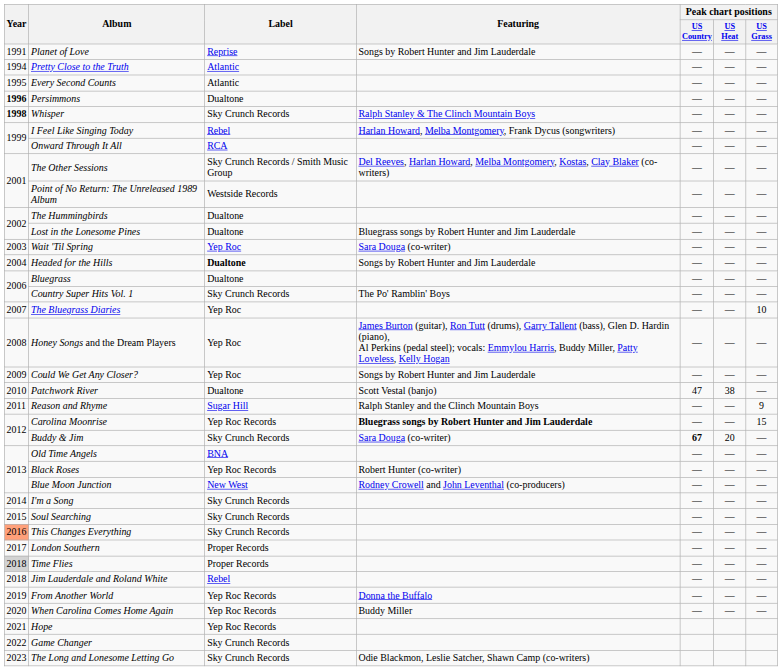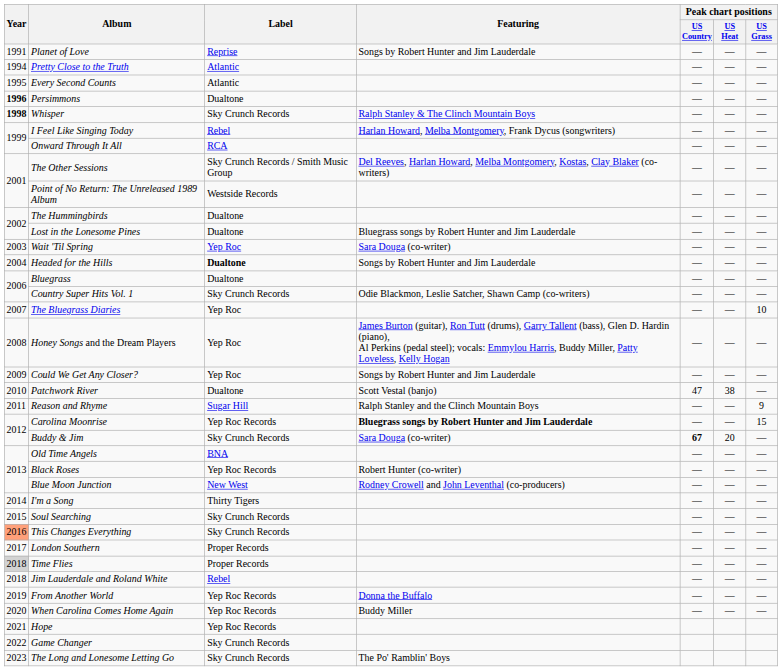 <table class="wikitable">
 <tr>
 <th rowspan="2">Year</th>
 <th rowspan="2">Album</th>
 <th rowspan="2">Label</th>
 <th rowspan="2">Featuring</th>
 <th colspan="3">Peak chart positions</th>
 </tr>
 <tr style="font-size:smaller;">
 <th width=45><a href='#'>US Country</a></th>
 <th width=45><a href='#'>US Heat</a></th>
 <th width=45><a href='#'>US Grass</a></th>
 </tr>
 <tr>
 <td>1991</td>
 <td><em>Planet of Love</em></td>
 <td><a href='#'>Reprise</a></td>
 <td>Songs by Robert Hunter and Jim Lauderdale</td>
 <td align="center">—</td>
 <td align="center">—</td>
 <td align="center">—</td>
 </tr>
 <tr>
 <td>1994</td>
 <td><em><a href='#'>Pretty Close to the Truth</a></em></td>
 <td><a href='#'>Atlantic</a></td>
 <td></td>
 <td align="center">—</td>
 <td align="center">—</td>
 <td align="center">—</td>
 </tr>
 <tr>
 <td>1995</td>
 <td><em>Every Second Counts</em></td>
 <td>Atlantic</td>
 <td></td>
 <td align="center">—</td>
 <td align="center">—</td>
 <td align="center">—</td>
 </tr>
 <tr>
 <td><strong>1996</strong></td>
 <td><em>Persimmons</em></td>
 <td>Dualtone</td>
 <td></td>
 <td align="center">—</td>
 <td align="center">—</td>
 <td align="center">—</td>
 </tr>
 <tr>
 <td><strong>1998</strong></td>
 <td><em>Whisper</em></td>
 <td>Sky Crunch Records</td>
 <td><a href='#'>Ralph Stanley & The Clinch Mountain Boys</a></td>
 <td align="center">—</td>
 <td align="center">—</td>
 <td align="center">—</td>
 </tr>
 <tr>
 <td rowspan=2>1999</td>
 <td><em>I Feel Like Singing Today</em></td>
 <td><a href='#'>Rebel</a></td>
 <td><a href='#'>Harlan Howard</a>, <a href='#'>Melba Montgomery</a>, Frank Dycus (songwriters)</td>
 <td align="center">—</td>
 <td align="center">—</td>
 <td align="center">—</td>
 </tr>
 <tr>
 <td><em>Onward Through It All</em></td>
 <td><a href='#'>RCA</a></td>
 <td></td>
 <td align="center">—</td>
 <td align="center">—</td>
 <td align="center">—</td>
 </tr>
 <tr>
 <td rowspan=2>2001</td>
 <td><em>The Other Sessions</em></td>
 <td>Sky Crunch Records / Smith Music Group</td>
 <td><a href='#'>Del Reeves</a>, <a href='#'>Harlan Howard</a>, <a href='#'>Melba Montgomery</a>, <a href='#'>Kostas</a>, <a href='#'>Clay Blaker</a> (co-writers)</td>
 <td align="center">—</td>
 <td align="center">—</td>
 <td align="center">—</td>
 </tr>
 <tr>
 <td><em>Point of No Return: The Unreleased 1989 Album</em></td>
 <td>Westside Records</td>
 <td></td>
 <td align="center">—</td>
 <td align="center">—</td>
 <td align="center">—</td>
 </tr>
 <tr>
 <td rowspan=2>2002</td>
 <td><em>The Hummingbirds</em></td>
 <td>Dualtone</td>
 <td></td>
 <td align="center">—</td>
 <td align="center">—</td>
 <td align="center">—</td>
 </tr>
 <tr>
 <td><em>Lost in the Lonesome Pines</em></td>
 <td>Dualtone</td>
 <td>Bluegrass songs by Robert Hunter and Jim Lauderdale</td>
 <td align="center">—</td>
 <td align="center">—</td>
 <td align="center">—</td>
 </tr>
 <tr>
 <td>2003</td>
 <td><em>Wait 'Til Spring</em></td>
 <td><a href='#'>Yep Roc</a></td>
 <td><a href='#'>Sara Douga</a> (co-writer)</td>
 <td align="center">—</td>
 <td align="center">—</td>
 <td align="center">—</td>
 </tr>
 <tr>
 <td>2004</td>
 <td><em>Headed for the Hills</em></td>
 <td><strong>Dualtone</strong></td>
 <td>Songs by Robert Hunter and Jim Lauderdale</td>
 <td align="center">—</td>
 <td align="center">—</td>
 <td align="center">—</td>
 </tr>
 <tr>
 <td rowspan=2>2006</td>
 <td><em>Bluegrass</em></td>
 <td>Dualtone</td>
 <td></td>
 <td align="center">—</td>
 <td align="center">—</td>
 <td align="center">—</td>
 </tr>
 <tr>
 <td><em>Country Super Hits Vol. 1</em></td>
 <td>Sky Crunch Records</td>
-<td>The Po' Ramblin' Boys</td>
+<td>Odie Blackmon, Leslie Satcher, Shawn Camp (co-writers)</td>
 <td align="center">—</td>
 <td align="center">—</td>
 <td align="center">—</td>
 </tr>
 <tr>
 <td>2007</td>
 <td><em><a href='#'>The Bluegrass Diaries</a></em></td>
 <td>Yep Roc</td>
 <td></td>
 <td align="center">—</td>
 <td align="center">—</td>
 <td align="center">10</td>
 </tr>
 <tr>
 <td>2008</td>
 <td><em>Honey Songs</em> and the Dream Players</td>
 <td>Yep Roc</td>
 <td><a href='#'>James Burton</a> (guitar), <a href='#'>Ron Tutt</a> (drums), <a href='#'>Garry Tallent</a> (bass), Glen D. Hardin (piano),<br>Al Perkins (pedal steel); vocals: <a href='#'>Emmylou Harris</a>, Buddy Miller, <a href='#'>Patty Loveless</a>, <a href='#'>Kelly Hogan</a></td>
 <td align="center">—</td>
 <td align="center">—</td>
 <td align="center">—</td>
 </tr>
 <tr>
 <td>2009</td>
 <td><em>Could We Get Any Closer?</em></td>
 <td>Yep Roc</td>
 <td>Songs by Robert Hunter and Jim Lauderdale</td>
 <td align="center">—</td>
 <td align="center">—</td>
 <td align="center">—</td>
 </tr>
 <tr>
 <td>2010</td>
 <td><em>Patchwork River</em></td>
 <td>Dualtone</td>
 <td>Scott Vestal (banjo)</td>
 <td align="center">47</td>
 <td align="center">38</td>
 <td align="center">—</td>
 </tr>
 <tr>
 <td>2011</td>
 <td><em>Reason and Rhyme</em></td>
 <td><a href='#'>Sugar Hill</a></td>
 <td>Ralph Stanley and the Clinch Mountain Boys</td>
 <td align="center">—</td>
 <td align="center">—</td>
 <td align="center">9</td>
 </tr>
 <tr>
 <td rowspan=2>2012</td>
 <td><em>Carolina Moonrise</em></td>
 <td>Yep Roc Records</td>
 <td><strong>Bluegrass songs by Robert Hunter and Jim Lauderdale</strong></td>
 <td align="center">—</td>
 <td align="center">—</td>
 <td align="center">15</td>
 </tr>
 <tr>
 <td><em>Buddy & Jim</em></td>
 <td>Sky Crunch Records</td>
 <td><a href='#'>Sara Douga</a> (co-writer)</td>
 <td align="center"><strong>67</strong></td>
 <td align="center">20</td>
 <td align="center">—</td>
 </tr>
 <tr>
 <td rowspan=3>2013</td>
 <td><em>Old Time Angels</em></td>
 <td><a href='#'>BNA</a></td>
 <td></td>
 <td align="center">—</td>
 <td align="center">—</td>
 <td align="center">—</td>
 </tr>
 <tr>
 <td><em>Black Roses</em></td>
 <td>Yep Roc Records</td>
 <td>Robert Hunter (co-writer)</td>
 <td align="center">—</td>
 <td align="center">—</td>
 <td align="center">—</td>
 </tr>
 <tr>
 <td><em>Blue Moon Junction</em></td>
 <td><a href='#'>New West</a></td>
 <td><a href='#'>Rodney Crowell</a> and <a href='#'>John Leventhal</a> (co-producers)</td>
 <td align="center">—</td>
 <td align="center">—</td>
 <td align="center">—</td>
 </tr>
 <tr>
 <td>2014</td>
 <td><em>I'm a Song</em></td>
-<td>Sky Crunch Records</td>
+<td>Thirty Tigers</td>
 <td></td>
 <td align="center">—</td>
 <td align="center">—</td>
 <td align="center">—</td>
 </tr>
 <tr>
 <td>2015</td>
 <td><em>Soul Searching</em></td>
 <td>Sky Crunch Records</td>
 <td></td>
 <td align="center">—</td>
 <td align="center">—</td>
 <td align="center">—</td>
 </tr>
 <tr>
 <td style="background: lightsalmon;">2016</td>
 <td><em>This Changes Everything</em></td>
 <td>Sky Crunch Records</td>
 <td></td>
 <td align="center">—</td>
 <td align="center">—</td>
 <td align="center">—</td>
 </tr>
 <tr>
 <td>2017</td>
 <td><em>London Southern</em></td>
 <td>Proper Records</td>
 <td></td>
 <td align="center">—</td>
 <td align="center">—</td>
 <td align="center">—</td>
 </tr>
 <tr>
 <td style="background: lightgrey;">2018</td>
 <td><em>Time Flies</em></td>
 <td>Proper Records</td>
 <td></td>
 <td align="center">—</td>
 <td align="center">—</td>
 <td align="center">—</td>
 </tr>
 <tr>
 <td>2018</td>
 <td><em>Jim Lauderdale and Roland White</em></td>
 <td><a href='#'>Rebel</a></td>
 <td></td>
 <td align="center">—</td>
 <td align="center">—</td>
 <td align="center">—</td>
 </tr>
 <tr>
 <td>2019</td>
 <td><em>From Another World</em></td>
 <td>Yep Roc Records</td>
 <td><a href='#'>Donna the Buffalo</a></td>
 <td align="center">—</td>
 <td align="center">—</td>
 <td align="center">—</td>
 </tr>
 <tr>
 <td>2020</td>
 <td><em>When Carolina Comes Home Again</em></td>
 <td>Yep Roc Records</td>
 <td>Buddy Miller</td>
 <td align="center">—</td>
 <td align="center">—</td>
 <td align="center">—</td>
 </tr>
 <tr>
 <td>2021</td>
 <td><em>Hope</em></td>
 <td>Yep Roc Records</td>
 <td></td>
 <td></td>
 <td></td>
 <td></td>
 </tr>
 <tr>
 <td>2022</td>
 <td><em>Game Changer</em></td>
 <td>Sky Crunch Records</td>
 <td></td>
 <td></td>
 <td></td>
 <td></td>
 </tr>
 <tr>
 <td>2023</td>
 <td><em>The Long and Lonesome Letting Go</em></td>
 <td>Sky Crunch Records</td>
-<td>Odie Blackmon, Leslie Satcher, Shawn Camp (co-writers)</td>
+<td>The Po' Ramblin' Boys</td>
 <td></td>
 <td></td>
 <td></td>
 </tr>
 </table>
